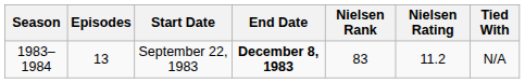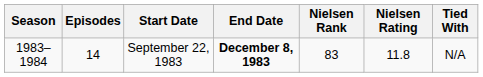 <table class="wikitable" style="text-align: center">
 <tr>
 <th>Season</th>
 <th>Episodes</th>
 <th>Start Date</th>
 <th>End Date</th>
 <th>Nielsen Rank</th>
 <th>Nielsen Rating</th>
 <th>Tied With</th>
 </tr>
 <tr>
 <td style="text-align:center">1983–1984</td>
-<td style="text-align:center">13</td>
+<td style="text-align:center">14</td>
 <td style="text-align:center">September 22, 1983</td>
 <td style="text-align:center"><strong>December 8, 1983</strong></td>
 <td style="text-align:center">83</td>
-<td style="text-align:center">11.2</td>
+<td style="text-align:center">11.8</td>
 <td style="text-align:center">N/A</td>
 </tr>
 </table>
